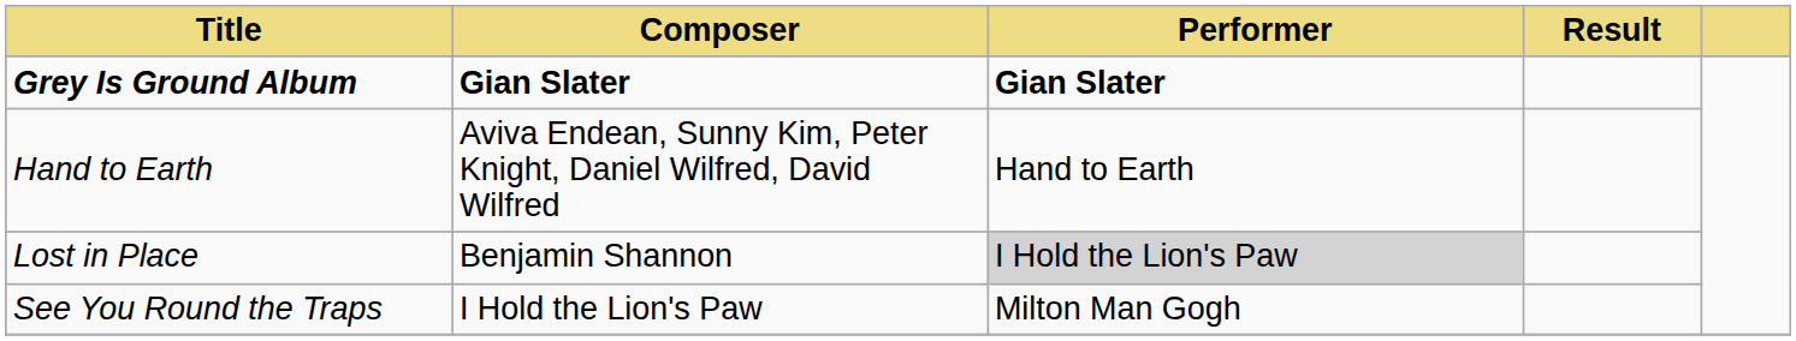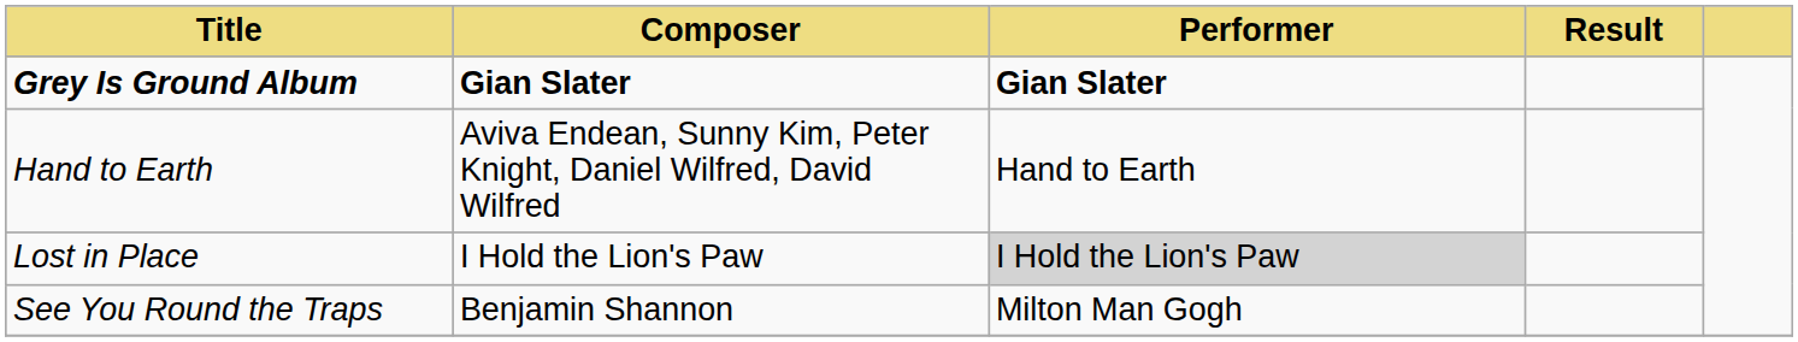 <table class="wikitable" width=100%>
 <tr>
 <th style="width:25%;background:#EEDD82;">Title</th>
 <th style="width:30%;background:#EEDD82;">Composer</th>
 <th style="width:30%;background:#EEDD82;">Performer</th>
 <th style="width:10%;background:#EEDD82;">Result</th>
 <th style="width:5%;background:#EEDD82;"></th>
 </tr>
 <tr>
 <td><strong><em>Grey Is Ground Album</em></strong></td>
 <td><strong>Gian Slater</strong></td>
 <td><strong>Gian Slater</strong></td>
 <td></td>
 <td rowspan="4"></td>
 </tr>
 <tr>
 <td><em>Hand to Earth</em></td>
 <td>Aviva Endean, Sunny Kim, Peter Knight, Daniel Wilfred, David Wilfred</td>
 <td>Hand to Earth</td>
 <td></td>
 </tr>
 <tr>
 <td><em>Lost in Place</em></td>
-<td>Benjamin Shannon</td>
+<td>I Hold the Lion's Paw</td>
 <td style="background: lightgrey;">I Hold the Lion's Paw</td>
 <td></td>
 </tr>
 <tr>
 <td><em>See You Round the Traps</em></td>
-<td>I Hold the Lion's Paw</td>
+<td>Benjamin Shannon</td>
 <td>Milton Man Gogh</td>
 <td></td>
 </tr>
 <tr>
 </tr>
 </table>
